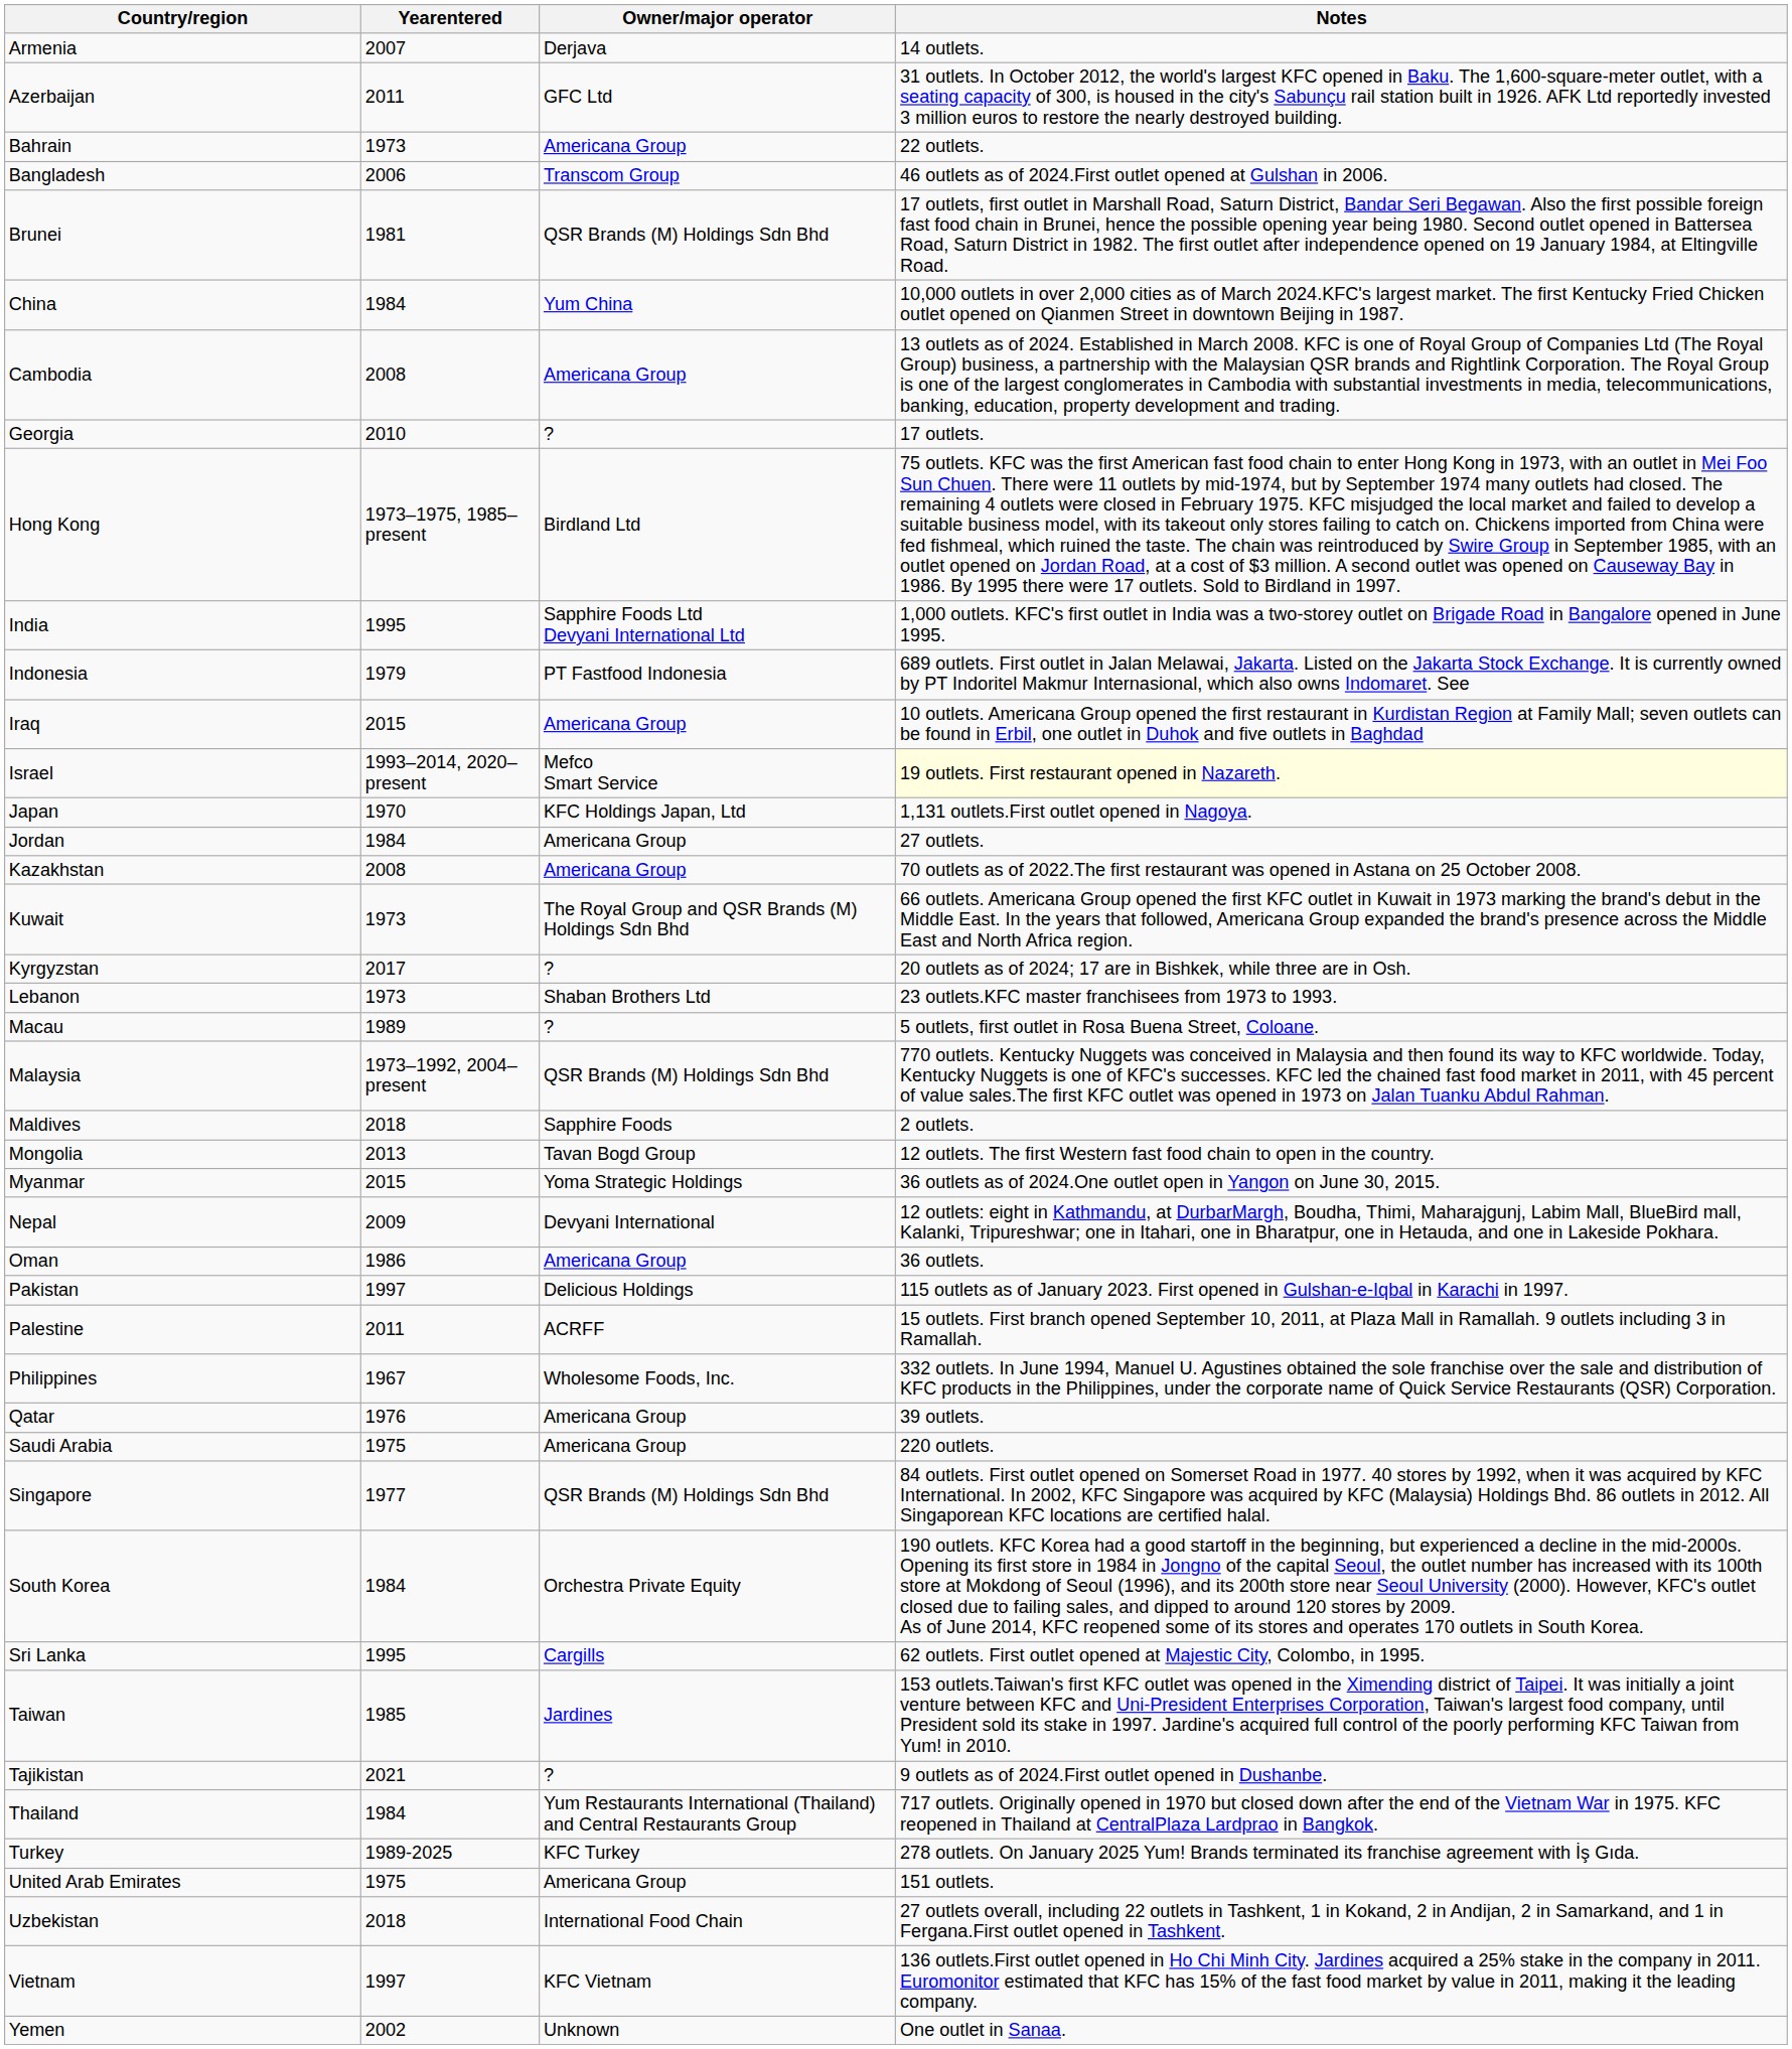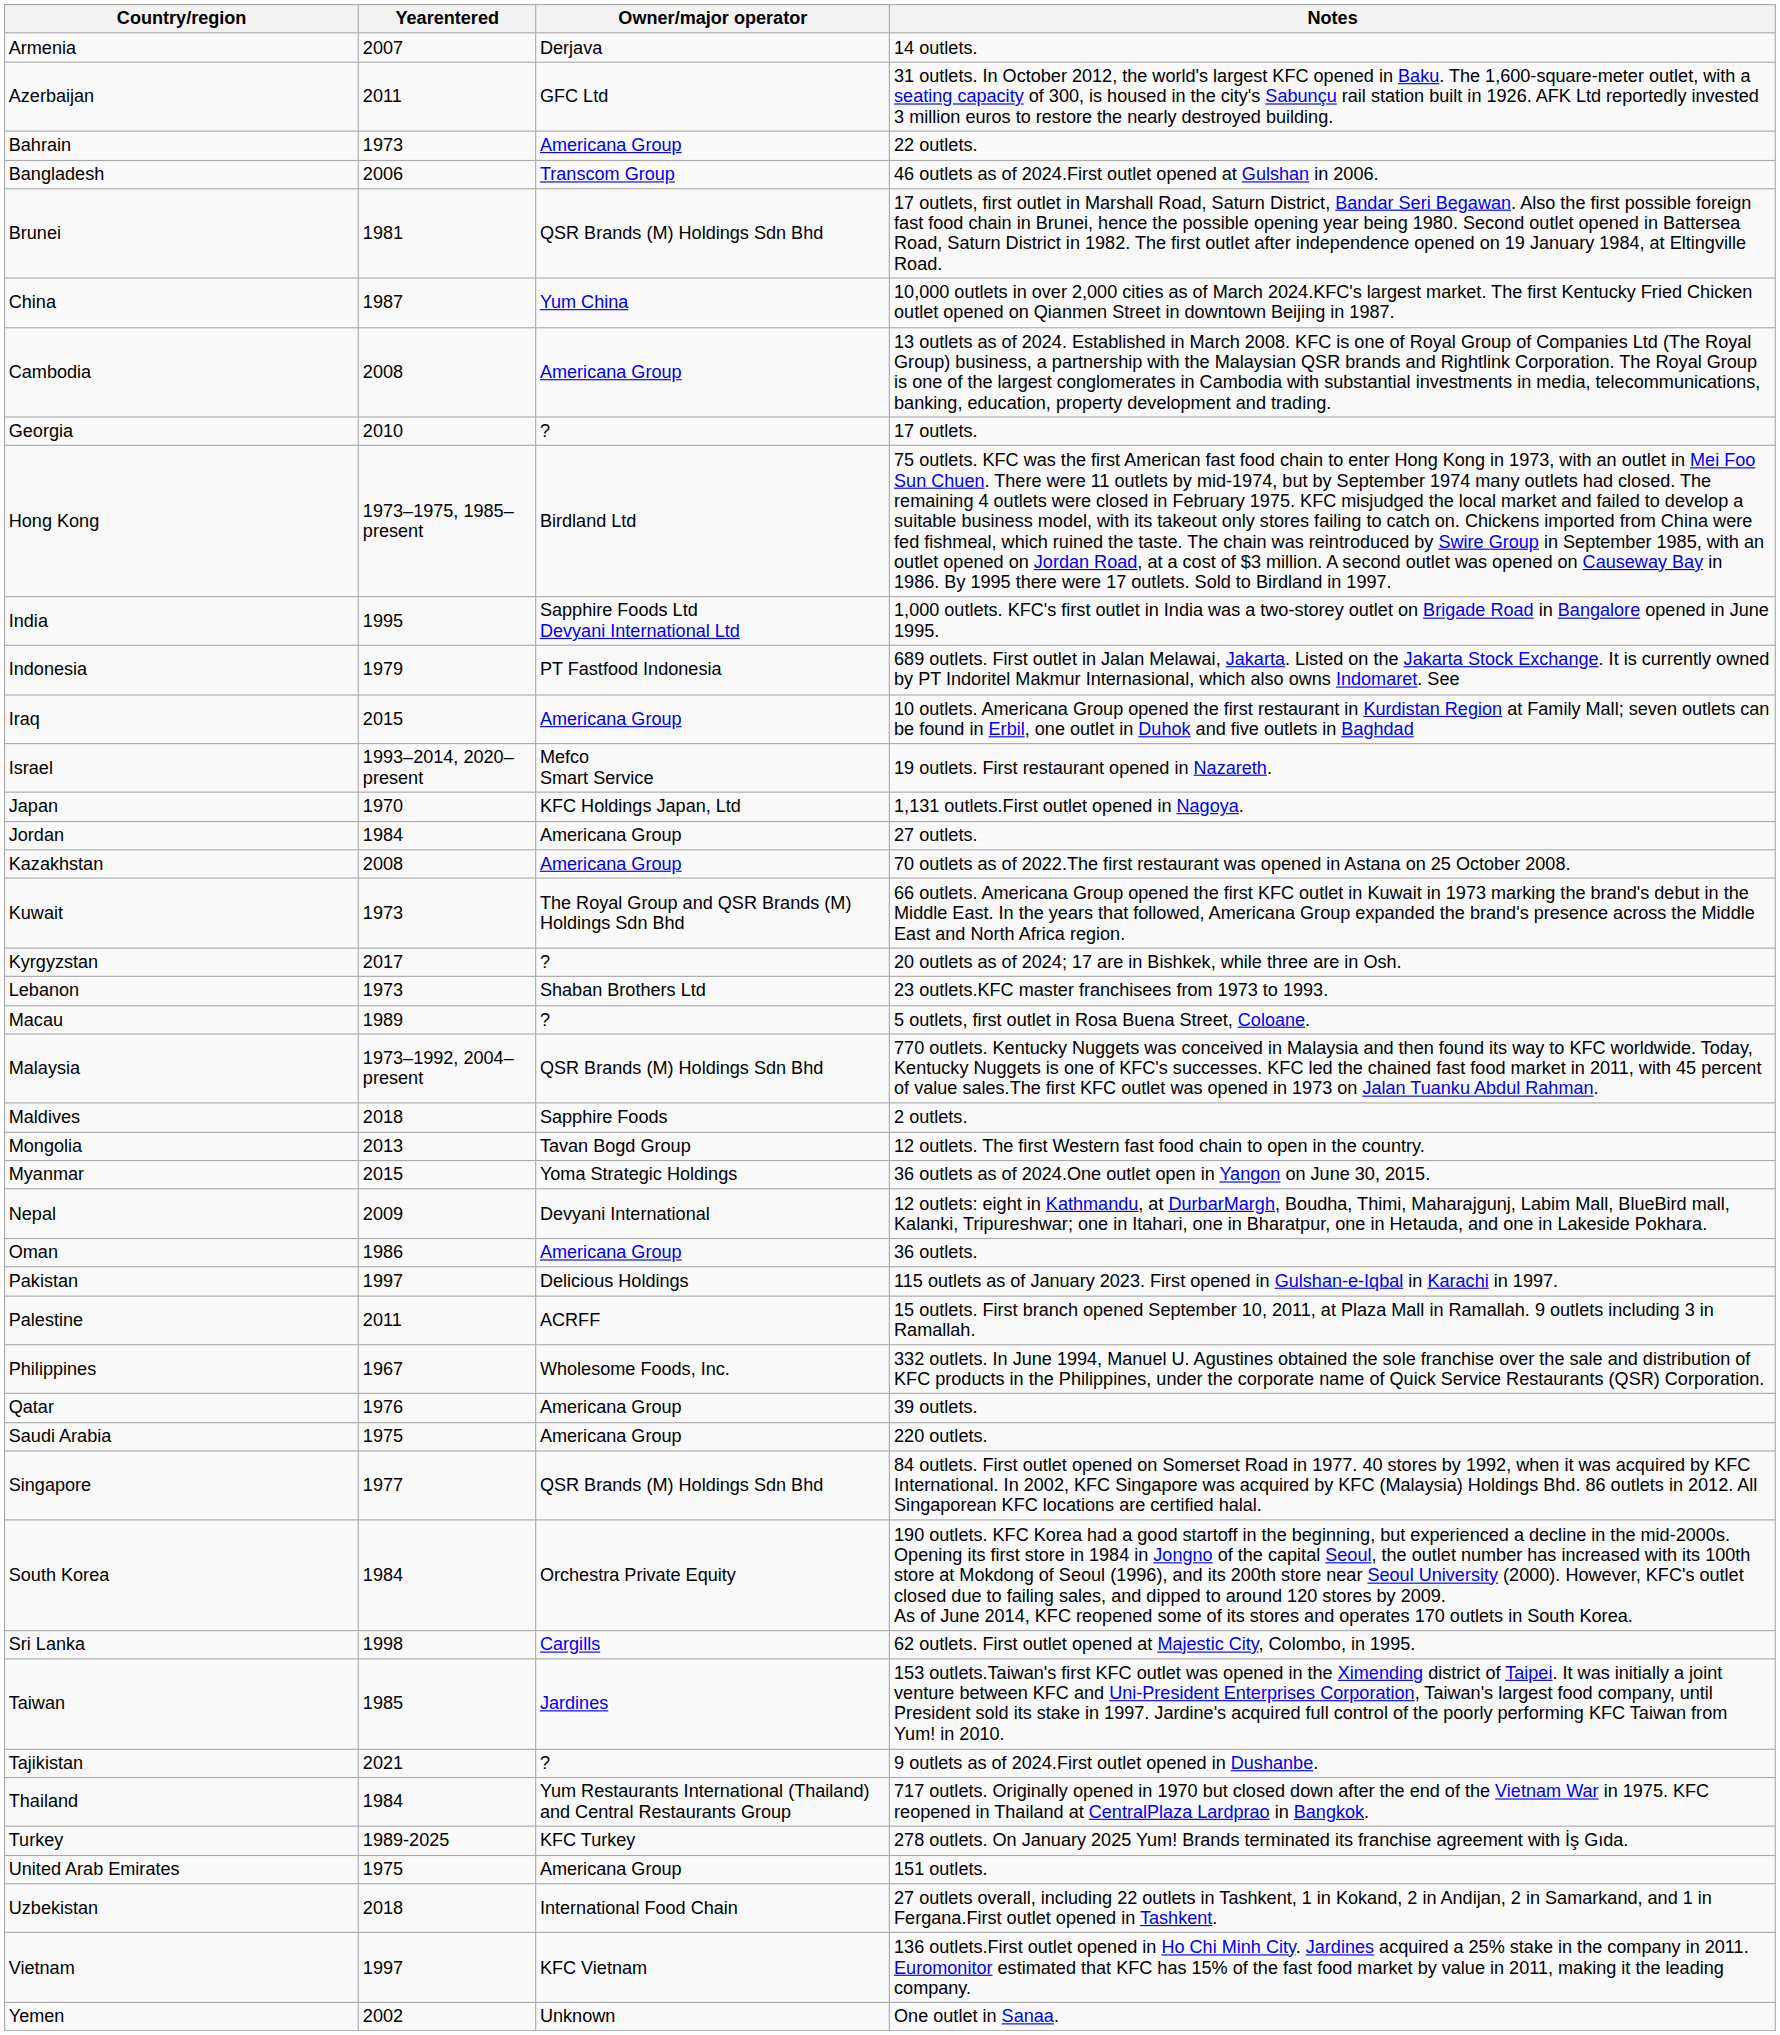 <table class="wikitable sortable">
 <tr>
 <th style="width:20%">Country/region</th>
 <th style="width:10%">Yearentered</th>
 <th style="width:20%">Owner/major operator</th>
 <th style="width:50%">Notes</th>
 </tr>
 <tr>
 <td>Armenia</td>
 <td>2007</td>
 <td>Derjava</td>
 <td>14 outlets.</td>
 </tr>
 <tr>
 <td>Azerbaijan</td>
 <td>2011</td>
 <td>GFC Ltd</td>
 <td>31 outlets. In October 2012, the world's largest KFC opened in <a href='#'>Baku</a>. The 1,600-square-meter outlet, with a <a href='#'>seating capacity</a> of 300, is housed in the city's <a href='#'>Sabunçu</a> rail station built in 1926. AFK Ltd reportedly invested 3 million euros to restore the nearly destroyed building.</td>
 </tr>
 <tr>
 <td>Bahrain</td>
 <td>1973</td>
 <td><a href='#'>Americana Group</a></td>
 <td>22 outlets.</td>
 </tr>
 <tr>
 <td>Bangladesh</td>
 <td>2006</td>
 <td><a href='#'>Transcom Group</a></td>
 <td>46 outlets as of 2024.First outlet opened at <a href='#'>Gulshan</a> in 2006.</td>
 </tr>
 <tr>
 <td>Brunei</td>
 <td>1981</td>
 <td>QSR Brands (M) Holdings Sdn Bhd</td>
 <td>17 outlets, first outlet in Marshall Road, Saturn District, <a href='#'>Bandar Seri Begawan</a>. Also the first possible foreign fast food chain in Brunei, hence the possible opening year being 1980. Second outlet opened in Battersea Road, Saturn District in 1982. The first outlet after independence opened on 19 January 1984, at Eltingville Road.</td>
 </tr>
 <tr>
 <td>China</td>
-<td>1984</td>
+<td>1987</td>
 <td><a href='#'>Yum China</a></td>
 <td>10,000 outlets in over 2,000 cities as of March 2024.KFC's largest market. The first Kentucky Fried Chicken outlet opened on Qianmen Street in downtown Beijing in 1987.</td>
 </tr>
 <tr>
 <td>Cambodia</td>
 <td>2008</td>
 <td><a href='#'>Americana Group</a></td>
 <td>13 outlets as of 2024. Established in March 2008. KFC is one of Royal Group of Companies Ltd (The Royal Group) business, a partnership with the Malaysian QSR brands and Rightlink Corporation. The Royal Group is one of the largest conglomerates in Cambodia with substantial investments in media, telecommunications, banking, education, property development and trading.</td>
 </tr>
 <tr>
 <td>Georgia</td>
 <td>2010</td>
 <td>?</td>
 <td>17 outlets.</td>
 </tr>
 <tr>
 <td>Hong Kong</td>
 <td>1973–1975, 1985–present</td>
 <td>Birdland Ltd</td>
 <td>75 outlets. KFC was the first American fast food chain to enter Hong Kong in 1973, with an outlet in <a href='#'>Mei Foo Sun Chuen</a>. There were 11 outlets by mid-1974, but by September 1974 many outlets had closed. The remaining 4 outlets were closed in February 1975. KFC misjudged the local market and failed to develop a suitable business model, with its takeout only stores failing to catch on. Chickens imported from China were fed fishmeal, which ruined the taste. The chain was reintroduced by <a href='#'>Swire Group</a> in September 1985, with an outlet opened on <a href='#'>Jordan Road</a>, at a cost of $3 million. A second outlet was opened on <a href='#'>Causeway Bay</a> in 1986. By 1995 there were 17 outlets. Sold to Birdland in 1997.</td>
 </tr>
 <tr>
 <td>India</td>
 <td>1995</td>
 <td>Sapphire Foods Ltd<br><a href='#'>Devyani International Ltd</a></td>
 <td> 1,000 outlets. KFC's first outlet in India was a two-storey outlet on <a href='#'>Brigade Road</a> in <a href='#'>Bangalore</a> opened in June 1995.</td>
 </tr>
 <tr>
 <td>Indonesia</td>
 <td>1979</td>
 <td>PT Fastfood Indonesia</td>
 <td> 689 outlets. First outlet in Jalan Melawai, <a href='#'>Jakarta</a>. Listed on the <a href='#'>Jakarta Stock Exchange</a>. It is currently owned by PT Indoritel Makmur Internasional, which also owns <a href='#'>Indomaret</a>. See </td>
 </tr>
 <tr>
 <td>Iraq</td>
 <td>2015</td>
 <td><a href='#'>Americana Group</a></td>
 <td>10 outlets. Americana Group opened the first restaurant in <a href='#'>Kurdistan Region</a> at Family Mall; seven outlets can be found in <a href='#'>Erbil</a>, one outlet in <a href='#'>Duhok</a> and five outlets in <a href='#'>Baghdad</a></td>
 </tr>
 <tr>
 <td>Israel</td>
 <td>1993–2014, 2020–present</td>
 <td>Mefco<br>Smart Service</td>
-<td style="background: lightyellow;">19 outlets. First restaurant opened in <a href='#'>Nazareth</a>.</td>
+<td>19 outlets. First restaurant opened in <a href='#'>Nazareth</a>.</td>
 </tr>
 <tr>
 <td>Japan</td>
 <td>1970</td>
 <td>KFC Holdings Japan, Ltd</td>
 <td> 1,131 outlets.First outlet opened in <a href='#'>Nagoya</a>.</td>
 </tr>
 <tr>
 <td>Jordan</td>
 <td>1984</td>
 <td>Americana Group</td>
 <td>27 outlets.</td>
 </tr>
 <tr>
 <td>Kazakhstan</td>
 <td>2008</td>
 <td><a href='#'>Americana Group</a></td>
 <td>70 outlets as of 2022.The first restaurant was opened in Astana on 25 October 2008.</td>
 </tr>
 <tr>
 <td>Kuwait</td>
 <td>1973</td>
 <td>The Royal Group and QSR Brands (M) Holdings Sdn Bhd</td>
 <td>66 outlets. Americana Group opened the first KFC outlet in Kuwait in 1973 marking the brand's debut in the Middle East. In the years that followed, Americana Group expanded the brand's presence across the Middle East and North Africa region.</td>
 </tr>
 <tr>
 <td>Kyrgyzstan</td>
 <td>2017</td>
 <td>?</td>
 <td>20 outlets as of 2024; 17 are in Bishkek, while three are in Osh.</td>
 </tr>
 <tr>
 <td>Lebanon</td>
 <td>1973</td>
 <td>Shaban Brothers Ltd</td>
 <td>23 outlets.KFC master franchisees from 1973 to 1993.</td>
 </tr>
 <tr>
 <td>Macau</td>
 <td> 1989</td>
 <td>?</td>
 <td>5 outlets, first outlet in Rosa Buena Street, <a href='#'>Coloane</a>.</td>
 </tr>
 <tr>
 <td>Malaysia</td>
 <td>1973–1992, 2004–present</td>
 <td>QSR Brands (M) Holdings Sdn Bhd</td>
 <td>770 outlets. Kentucky Nuggets was conceived in Malaysia and then found its way to KFC worldwide. Today, Kentucky Nuggets is one of KFC's successes. KFC led the chained fast food market in 2011, with 45 percent of value sales.The first KFC outlet was opened in 1973 on <a href='#'>Jalan Tuanku Abdul Rahman</a>.</td>
 </tr>
 <tr>
 <td>Maldives</td>
 <td>2018</td>
 <td>Sapphire Foods</td>
 <td>2 outlets.</td>
 </tr>
 <tr>
 <td>Mongolia</td>
 <td>2013</td>
 <td>Tavan Bogd Group</td>
 <td>12 outlets. The first Western fast food chain to open in the country.</td>
 </tr>
 <tr>
 <td>Myanmar</td>
 <td>2015</td>
 <td>Yoma Strategic Holdings</td>
 <td>36 outlets as of 2024.One outlet open in <a href='#'>Yangon</a> on June 30, 2015.</td>
 </tr>
 <tr>
 <td>Nepal</td>
 <td>2009</td>
 <td>Devyani International</td>
 <td>12 outlets: eight in <a href='#'>Kathmandu</a>, at <a href='#'>DurbarMargh</a>, Boudha, Thimi, Maharajgunj, Labim Mall, BlueBird mall, Kalanki, Tripureshwar; one in Itahari, one in Bharatpur, one in Hetauda, and one in Lakeside Pokhara.</td>
 </tr>
 <tr>
 <td>Oman</td>
 <td>1986</td>
 <td><a href='#'>Americana Group</a></td>
 <td>36 outlets.</td>
 </tr>
 <tr>
 <td>Pakistan</td>
 <td>1997</td>
 <td>Delicious Holdings</td>
 <td>115 outlets as of January 2023. First opened in <a href='#'>Gulshan-e-Iqbal</a> in <a href='#'>Karachi</a> in 1997.</td>
 </tr>
 <tr>
 <td>Palestine</td>
 <td>2011</td>
 <td>ACRFF</td>
 <td>15 outlets. First branch opened September 10, 2011, at Plaza Mall in Ramallah. 9 outlets including 3 in Ramallah.</td>
 </tr>
 <tr>
 <td>Philippines</td>
 <td>1967</td>
 <td>Wholesome Foods, Inc.</td>
 <td>332 outlets. In June 1994, Manuel U. Agustines obtained the sole franchise over the sale and distribution of KFC products in the Philippines, under the corporate name of Quick Service Restaurants (QSR) Corporation.</td>
 </tr>
 <tr>
 <td>Qatar</td>
 <td>1976</td>
 <td>Americana Group</td>
 <td>39 outlets.</td>
 </tr>
 <tr>
 <td>Saudi Arabia</td>
 <td>1975</td>
 <td>Americana Group</td>
 <td>220 outlets.</td>
 </tr>
 <tr>
 <td>Singapore</td>
 <td>1977</td>
 <td>QSR Brands (M) Holdings Sdn Bhd</td>
 <td>84 outlets. First outlet opened on Somerset Road in 1977. 40 stores by 1992, when it was acquired by KFC International. In 2002, KFC Singapore was acquired by KFC (Malaysia) Holdings Bhd. 86 outlets in 2012. All Singaporean KFC locations are certified halal.</td>
 </tr>
 <tr>
 <td>South Korea</td>
 <td>1984</td>
 <td>Orchestra Private Equity</td>
 <td>190 outlets. KFC Korea had a good startoff in the beginning, but experienced a decline in the mid-2000s. Opening its first store in 1984 in <a href='#'>Jongno</a> of the capital <a href='#'>Seoul</a>, the outlet number has increased with its 100th store at Mokdong of Seoul (1996), and its 200th store near <a href='#'>Seoul University</a> (2000). However, KFC's outlet closed due to failing sales, and dipped to around 120 stores by 2009.<br>As of June 2014, KFC reopened some of its stores and operates 170 outlets in South Korea.</td>
 </tr>
 <tr>
 <td>Sri Lanka</td>
-<td>1995</td>
+<td>1998</td>
 <td><a href='#'>Cargills</a></td>
 <td>62 outlets. First outlet opened at <a href='#'>Majestic City</a>, Colombo, in 1995.</td>
 </tr>
 <tr>
 <td>Taiwan</td>
 <td>1985</td>
 <td><a href='#'>Jardines</a></td>
 <td>153 outlets.Taiwan's first KFC outlet was opened in the <a href='#'>Ximending</a> district of <a href='#'>Taipei</a>. It was initially a joint venture between KFC and <a href='#'>Uni-President Enterprises Corporation</a>, Taiwan's largest food company, until President sold its stake in 1997. Jardine's acquired full control of the poorly performing KFC Taiwan from Yum! in 2010.</td>
 </tr>
 <tr>
 <td>Tajikistan</td>
 <td>2021</td>
 <td>?</td>
 <td>9 outlets as of 2024.First outlet opened in <a href='#'>Dushanbe</a>.</td>
 </tr>
 <tr>
 <td>Thailand</td>
 <td>1984</td>
 <td>Yum Restaurants International (Thailand) and Central Restaurants Group</td>
 <td>717 outlets. Originally opened in 1970 but closed down after the end of the <a href='#'>Vietnam War</a> in 1975. KFC reopened in Thailand at <a href='#'>CentralPlaza Lardprao</a> in <a href='#'>Bangkok</a>.</td>
 </tr>
 <tr>
 <td>Turkey</td>
 <td>1989-2025</td>
 <td>KFC Turkey</td>
 <td>278 outlets. On January 2025 Yum! Brands terminated its franchise agreement with İş Gıda.</td>
 </tr>
 <tr>
 <td>United Arab Emirates</td>
 <td>1975</td>
 <td>Americana Group</td>
 <td>151 outlets.</td>
 </tr>
 <tr>
 <td>Uzbekistan</td>
 <td>2018</td>
 <td>International Food Chain</td>
 <td>27 outlets overall, including 22 outlets in Tashkent, 1 in Kokand, 2 in Andijan, 2 in Samarkand, and 1 in Fergana.First outlet opened in <a href='#'>Tashkent</a>.</td>
 </tr>
 <tr>
 <td>Vietnam</td>
 <td>1997</td>
 <td>KFC Vietnam</td>
 <td>136 outlets.First outlet opened in <a href='#'>Ho Chi Minh City</a>. <a href='#'>Jardines</a> acquired a 25% stake in the company in 2011.  <a href='#'>Euromonitor</a> estimated that KFC has 15% of the fast food market by value in 2011, making it the leading company.</td>
 </tr>
 <tr>
 <td>Yemen</td>
 <td>2002</td>
 <td>Unknown</td>
 <td>One outlet in <a href='#'>Sanaa</a>.</td>
 </tr>
 </table>
